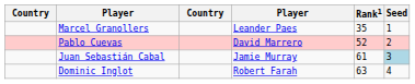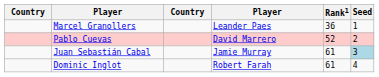 <table class="sortable wikitable">
 <tr>
 <th width="70">Country</th>
 <th width="175">Player</th>
 <th width="70">Country</th>
 <th width="175">Player</th>
 <th>Rank<sup>1</sup></th>
 <th>Seed</th>
 </tr>
 <tr>
 <td></td>
 <td><a href='#'>Marcel Granollers</a></td>
 <td></td>
 <td><a href='#'>Leander Paes</a></td>
-<td>35</td>
+<td>36</td>
 <td>1</td>
 </tr>
 <tr style="background:#fcc;">
 <td></td>
 <td><a href='#'>Pablo Cuevas</a></td>
 <td></td>
 <td><a href='#'>David Marrero</a></td>
 <td>52</td>
 <td>2</td>
 </tr>
 <tr>
 <td></td>
 <td><a href='#'>Juan Sebastián Cabal</a></td>
 <td></td>
 <td><a href='#'>Jamie Murray</a></td>
 <td>61</td>
 <td style="background: lightblue;">3</td>
 </tr>
 <tr>
 <td></td>
 <td><a href='#'>Dominic Inglot</a></td>
 <td></td>
 <td><a href='#'>Robert Farah</a></td>
-<td>63</td>
+<td>61</td>
 <td>4</td>
 </tr>
 </table>
